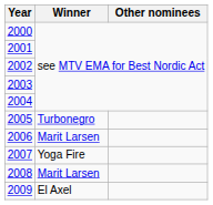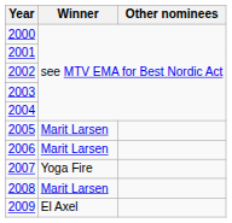 <table class="wikitable">
 <tr>
 <th>Year</th>
 <th>Winner</th>
 <th>Other nominees</th>
 </tr>
 <tr>
 <td><a href='#'>2000</a></td>
 <td rowspan=5 colspan=2 style="text-align: center;">see <a href='#'>MTV EMA for Best Nordic Act</a></td>
 </tr>
 <tr>
 <td><a href='#'>2001</a></td>
 </tr>
 <tr>
 <td><a href='#'>2002</a></td>
 </tr>
 <tr>
 <td><a href='#'>2003</a></td>
 </tr>
 <tr>
 <td><a href='#'>2004</a></td>
 </tr>
 <tr>
 <td><a href='#'>2005</a></td>
-<td><a href='#'>Turbonegro</a></td>
+<td><a href='#'>Marit Larsen</a></td>
 <td></td>
 </tr>
 <tr>
 <td><a href='#'>2006</a></td>
 <td><a href='#'>Marit Larsen</a></td>
 <td></td>
 </tr>
 <tr>
 <td><a href='#'>2007</a></td>
 <td>Yoga Fire</td>
 <td></td>
 </tr>
 <tr>
 <td><a href='#'>2008</a></td>
 <td><a href='#'>Marit Larsen</a></td>
 <td></td>
 </tr>
 <tr>
 <td><a href='#'>2009</a></td>
 <td>El Axel</td>
 <td></td>
 </tr>
 </table>
